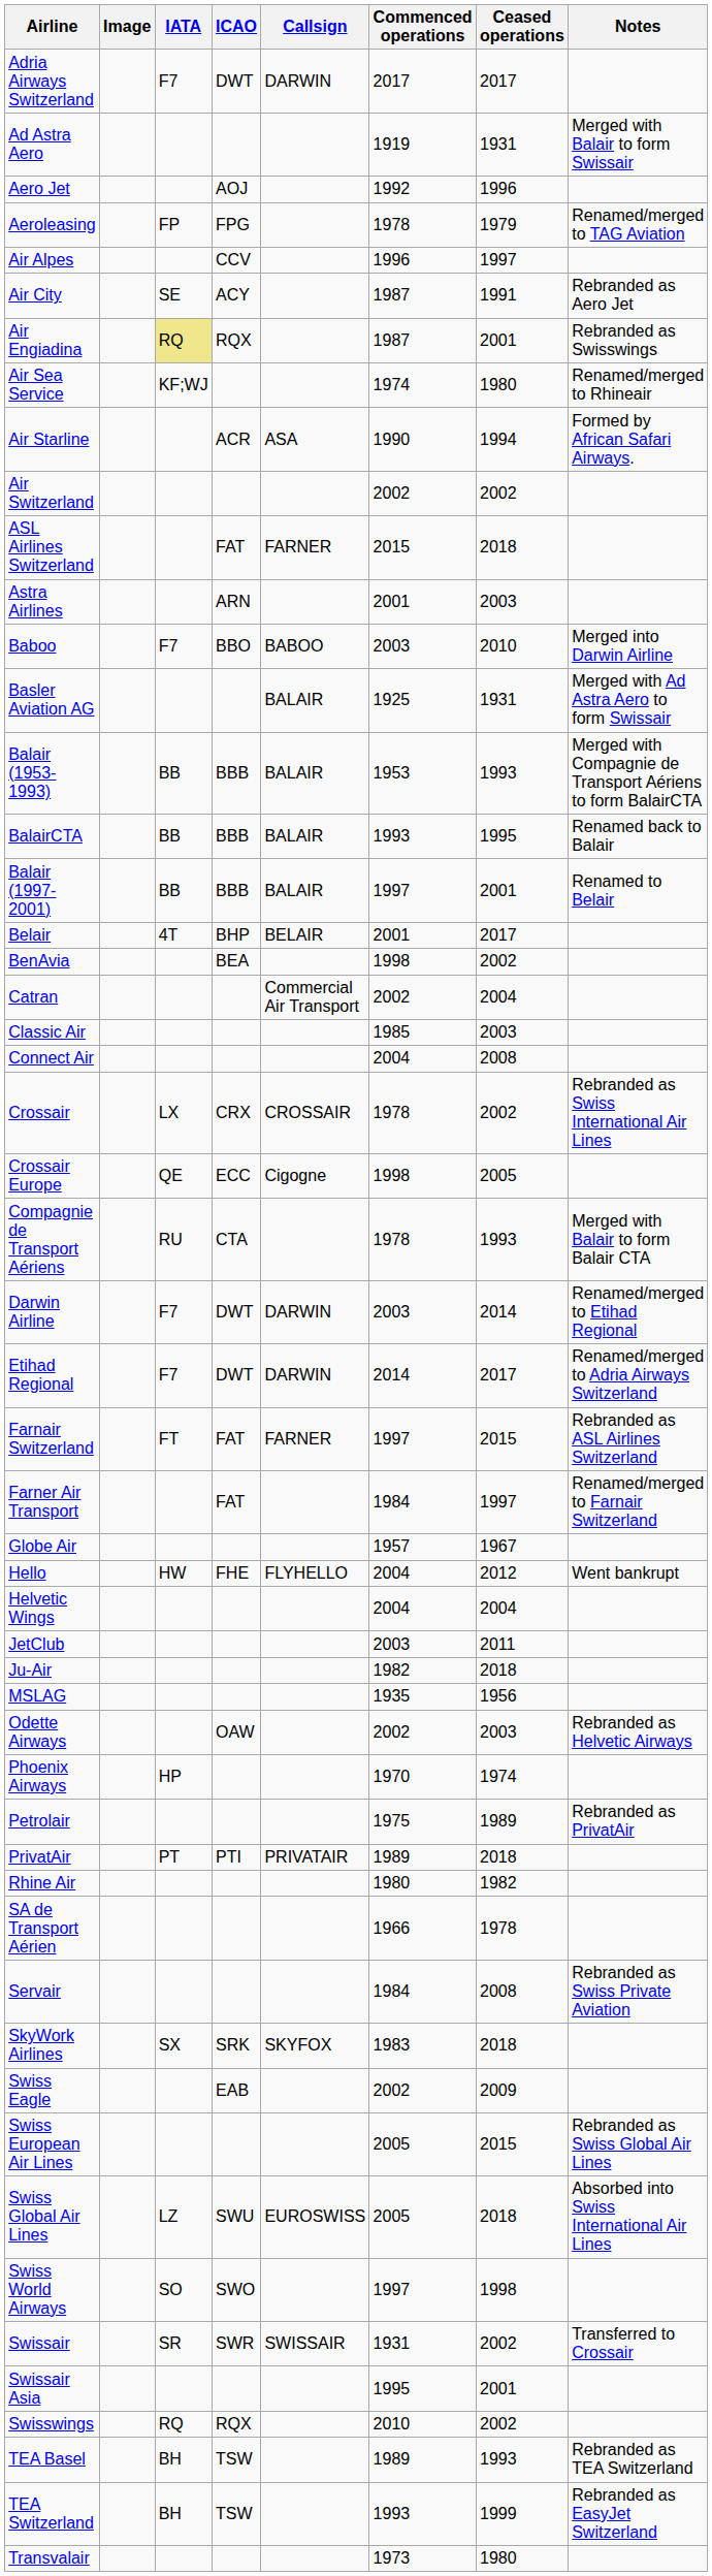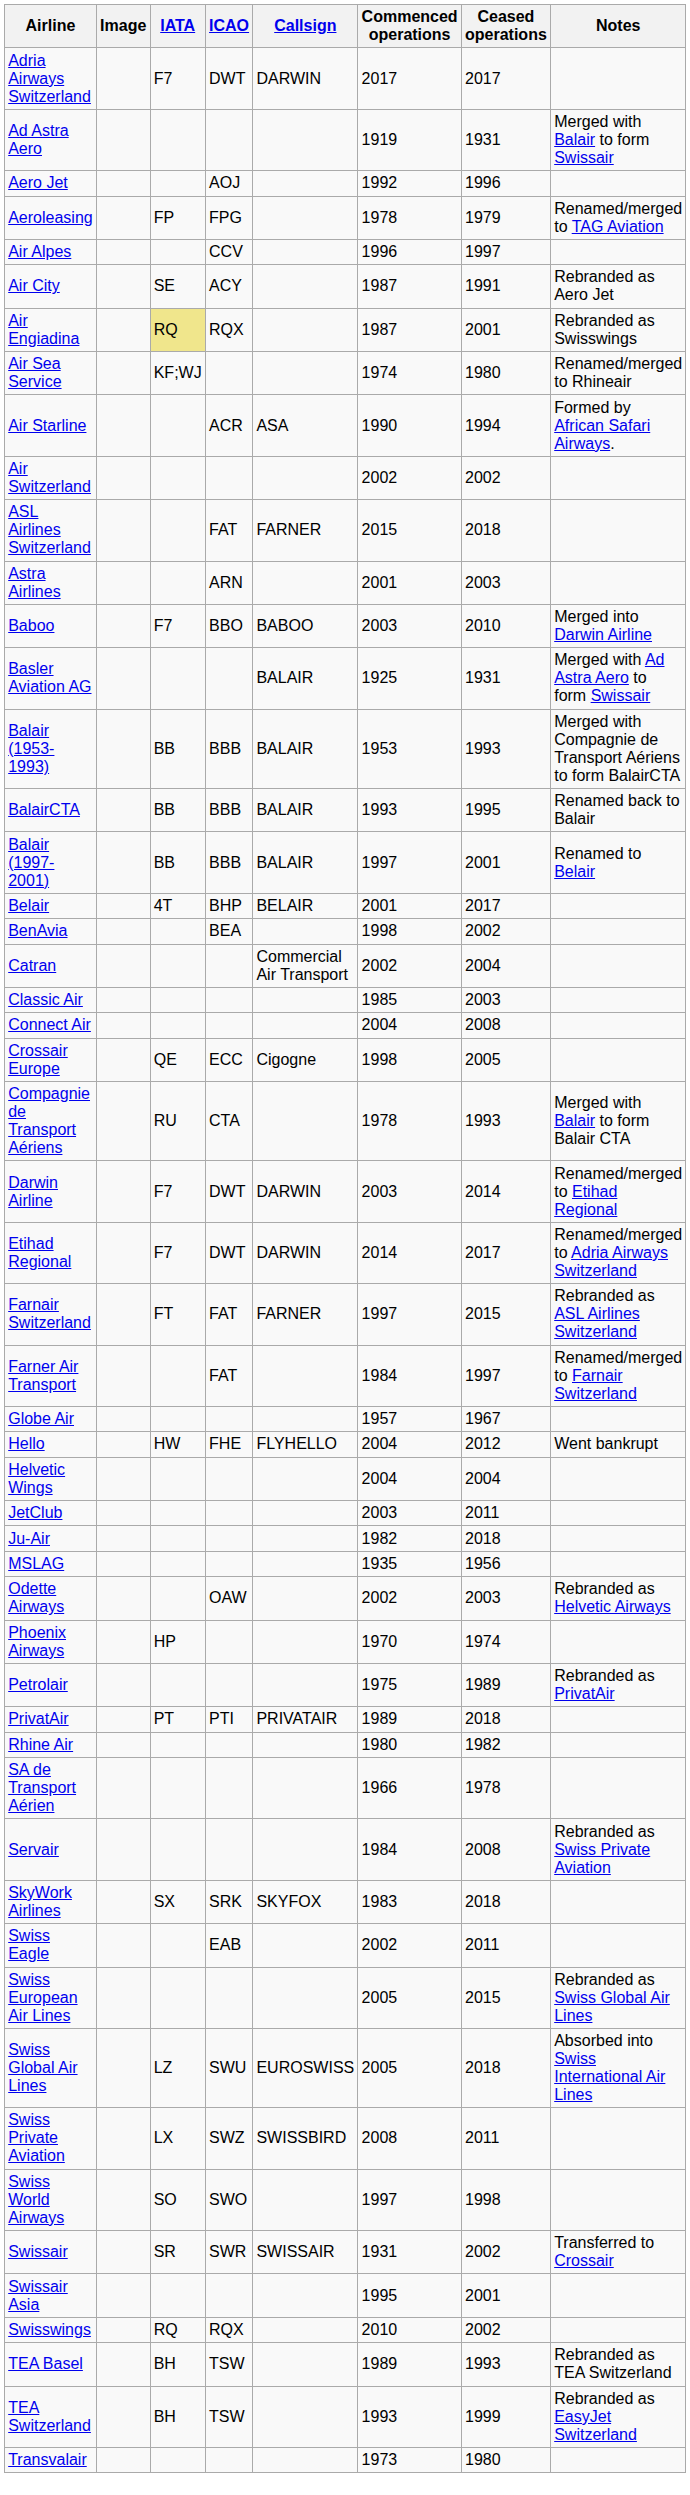 <table class="wikitable sortable" style="border-collapse:collapse; margin:auto;" border="1" cellpadding="3">
 <tr valign="middle">
 <th style="width:175px;">Airline</th>
 <th>Image</th>
 <th><a href='#'>IATA</a></th>
 <th><a href='#'>ICAO</a></th>
 <th><a href='#'>Callsign</a></th>
 <th>Commenced<br>operations</th>
 <th>Ceased<br>operations</th>
 <th style="width:175px;">Notes</th>
 </tr>
 <tr>
 <td><a href='#'>Adria Airways Switzerland</a></td>
 <td></td>
 <td>F7</td>
 <td>DWT</td>
 <td>DARWIN</td>
 <td>2017</td>
 <td>2017</td>
 <td></td>
 </tr>
 <tr>
 <td><a href='#'>Ad Astra Aero</a></td>
 <td></td>
 <td></td>
 <td></td>
 <td></td>
 <td>1919</td>
 <td>1931</td>
 <td>Merged with <a href='#'>Balair</a> to form <a href='#'>Swissair</a></td>
 </tr>
 <tr>
 <td><a href='#'>Aero Jet</a></td>
 <td></td>
 <td></td>
 <td>AOJ</td>
 <td></td>
 <td>1992</td>
 <td>1996</td>
 <td></td>
 </tr>
 <tr>
 <td><a href='#'>Aeroleasing</a></td>
 <td></td>
 <td>FP</td>
 <td>FPG</td>
 <td></td>
 <td>1978</td>
 <td>1979</td>
 <td>Renamed/merged to <a href='#'>TAG Aviation</a></td>
 </tr>
 <tr>
 <td><a href='#'>Air Alpes</a></td>
 <td></td>
 <td></td>
 <td>CCV</td>
 <td></td>
 <td>1996</td>
 <td>1997</td>
 <td></td>
 </tr>
 <tr>
 <td><a href='#'>Air City</a></td>
 <td></td>
 <td>SE</td>
 <td>ACY</td>
 <td></td>
 <td>1987</td>
 <td>1991</td>
 <td>Rebranded as Aero Jet</td>
 </tr>
 <tr>
 <td><a href='#'>Air Engiadina</a></td>
 <td></td>
 <td style="background: khaki;">RQ</td>
 <td>RQX</td>
 <td></td>
 <td>1987</td>
 <td>2001</td>
 <td>Rebranded as Swisswings</td>
 </tr>
 <tr>
 <td><a href='#'>Air Sea Service</a></td>
 <td></td>
 <td>KF;WJ</td>
 <td></td>
 <td></td>
 <td>1974</td>
 <td>1980</td>
 <td>Renamed/merged to Rhineair</td>
 </tr>
 <tr>
 <td><a href='#'>Air Starline</a></td>
 <td></td>
 <td></td>
 <td>ACR</td>
 <td>ASA</td>
 <td>1990</td>
 <td>1994</td>
 <td>Formed by <a href='#'>African Safari Airways</a>.</td>
 </tr>
 <tr>
 <td><a href='#'>Air Switzerland</a></td>
 <td></td>
 <td></td>
 <td></td>
 <td></td>
 <td>2002</td>
 <td>2002</td>
 <td></td>
 </tr>
 <tr>
 <td><a href='#'>ASL Airlines Switzerland</a></td>
 <td></td>
 <td></td>
 <td>FAT</td>
 <td>FARNER</td>
 <td>2015</td>
 <td>2018</td>
 <td></td>
 </tr>
 <tr>
 <td><a href='#'>Astra Airlines</a></td>
 <td></td>
 <td></td>
 <td>ARN</td>
 <td></td>
 <td>2001</td>
 <td>2003</td>
 <td></td>
 </tr>
 <tr>
 <td><a href='#'>Baboo</a></td>
 <td></td>
 <td>F7</td>
 <td>BBO</td>
 <td>BABOO</td>
 <td>2003</td>
 <td>2010</td>
 <td>Merged into <a href='#'>Darwin Airline</a></td>
 </tr>
 <tr>
 <td><a href='#'>Basler Aviation AG</a></td>
 <td></td>
 <td></td>
 <td></td>
 <td>BALAIR</td>
 <td>1925</td>
 <td>1931</td>
 <td>Merged with <a href='#'>Ad Astra Aero</a> to form <a href='#'>Swissair</a></td>
 </tr>
 <tr>
 <td><a href='#'>Balair (1953-1993)</a></td>
 <td></td>
 <td>BB</td>
 <td>BBB</td>
 <td>BALAIR</td>
 <td>1953</td>
 <td>1993</td>
 <td>Merged with Compagnie de Transport Aériens to form BalairCTA</td>
 </tr>
 <tr>
 <td><a href='#'>BalairCTA</a></td>
 <td></td>
 <td>BB</td>
 <td>BBB</td>
 <td>BALAIR</td>
 <td>1993</td>
 <td>1995</td>
 <td>Renamed back to Balair</td>
 </tr>
 <tr>
 <td><a href='#'>Balair (1997-2001)</a></td>
 <td></td>
 <td>BB</td>
 <td>BBB</td>
 <td>BALAIR</td>
 <td>1997</td>
 <td>2001</td>
 <td>Renamed to <a href='#'>Belair</a></td>
 </tr>
 <tr>
 <td><a href='#'>Belair</a></td>
 <td></td>
 <td>4T</td>
 <td>BHP</td>
 <td>BELAIR</td>
 <td>2001</td>
 <td>2017</td>
 <td></td>
 </tr>
 <tr>
 <td><a href='#'>BenAvia</a></td>
 <td></td>
 <td></td>
 <td>BEA</td>
 <td></td>
 <td>1998</td>
 <td>2002</td>
 <td></td>
 </tr>
 <tr>
 <td><a href='#'>Catran</a></td>
 <td></td>
 <td></td>
 <td></td>
 <td>Commercial Air Transport</td>
 <td>2002</td>
 <td>2004</td>
 <td></td>
 </tr>
 <tr>
 <td><a href='#'>Classic Air</a></td>
 <td></td>
 <td></td>
 <td></td>
 <td></td>
 <td>1985</td>
 <td>2003</td>
 <td></td>
 </tr>
 <tr>
 <td><a href='#'>Connect Air</a></td>
 <td></td>
 <td></td>
 <td></td>
 <td></td>
 <td>2004</td>
 <td>2008</td>
 <td></td>
 </tr>
 <tr>
-<td><a href='#'>Crossair</a></td>
-<td></td>
-<td>LX</td>
-<td>CRX</td>
-<td>CROSSAIR</td>
-<td>1978</td>
-<td>2002</td>
-<td>Rebranded as <a href='#'>Swiss International Air Lines</a></td>
-</tr>
-<tr>
 <td><a href='#'>Crossair Europe</a></td>
 <td></td>
 <td>QE</td>
 <td>ECC</td>
 <td>Cigogne</td>
 <td>1998</td>
 <td>2005</td>
 <td></td>
 </tr>
 <tr>
 <td><a href='#'>Compagnie de Transport Aériens</a></td>
 <td></td>
 <td>RU</td>
 <td>CTA</td>
 <td></td>
 <td>1978</td>
 <td>1993</td>
 <td>Merged with <a href='#'>Balair</a> to form Balair CTA</td>
 </tr>
 <tr>
 <td><a href='#'>Darwin Airline</a></td>
 <td></td>
 <td>F7</td>
 <td>DWT</td>
 <td>DARWIN</td>
 <td>2003</td>
 <td>2014</td>
 <td>Renamed/merged to <a href='#'>Etihad Regional</a></td>
 </tr>
 <tr>
 <td><a href='#'>Etihad Regional</a></td>
 <td></td>
 <td>F7</td>
 <td>DWT</td>
 <td>DARWIN</td>
 <td>2014</td>
 <td>2017</td>
 <td>Renamed/merged to <a href='#'>Adria Airways Switzerland</a></td>
 </tr>
 <tr>
 <td><a href='#'>Farnair Switzerland</a></td>
 <td></td>
 <td>FT</td>
 <td>FAT</td>
 <td>FARNER</td>
 <td>1997</td>
 <td>2015</td>
 <td>Rebranded as <a href='#'>ASL Airlines Switzerland</a></td>
 </tr>
 <tr>
 <td><a href='#'>Farner Air Transport</a></td>
 <td></td>
 <td></td>
 <td>FAT</td>
 <td></td>
 <td>1984</td>
 <td>1997</td>
 <td>Renamed/merged to <a href='#'>Farnair Switzerland</a></td>
 </tr>
 <tr>
 <td><a href='#'>Globe Air</a></td>
 <td></td>
 <td></td>
 <td></td>
 <td></td>
 <td>1957</td>
 <td>1967</td>
 <td></td>
 </tr>
 <tr>
 <td><a href='#'>Hello</a></td>
 <td></td>
 <td>HW</td>
 <td>FHE</td>
 <td>FLYHELLO</td>
 <td>2004</td>
 <td>2012</td>
 <td>Went bankrupt</td>
 </tr>
 <tr>
 <td><a href='#'>Helvetic Wings</a></td>
 <td></td>
 <td></td>
 <td></td>
 <td></td>
 <td>2004</td>
 <td>2004</td>
 <td></td>
 </tr>
 <tr>
 <td><a href='#'>JetClub</a></td>
 <td></td>
 <td></td>
 <td></td>
 <td></td>
 <td>2003</td>
 <td>2011</td>
 <td></td>
 </tr>
 <tr>
 <td><a href='#'>Ju-Air</a></td>
 <td></td>
 <td></td>
 <td></td>
 <td></td>
 <td>1982</td>
 <td>2018</td>
 <td></td>
 </tr>
 <tr>
 <td><a href='#'>MSLAG</a></td>
 <td></td>
 <td></td>
 <td></td>
 <td></td>
 <td>1935</td>
 <td>1956</td>
 <td></td>
 </tr>
 <tr>
 <td><a href='#'>Odette Airways</a></td>
 <td></td>
 <td></td>
 <td>OAW</td>
 <td></td>
 <td>2002</td>
 <td>2003</td>
 <td>Rebranded as <a href='#'>Helvetic Airways</a></td>
 </tr>
 <tr>
 <td><a href='#'>Phoenix Airways</a></td>
 <td></td>
 <td>HP</td>
 <td></td>
 <td></td>
 <td>1970</td>
 <td>1974</td>
 <td></td>
 </tr>
 <tr>
 <td><a href='#'>Petrolair</a></td>
 <td></td>
 <td></td>
 <td></td>
 <td></td>
 <td>1975</td>
 <td>1989</td>
 <td>Rebranded as <a href='#'>PrivatAir</a></td>
 </tr>
 <tr>
 <td><a href='#'>PrivatAir</a></td>
 <td></td>
 <td>PT</td>
 <td>PTI</td>
 <td>PRIVATAIR</td>
 <td>1989</td>
 <td>2018</td>
 <td></td>
 </tr>
 <tr>
 <td><a href='#'>Rhine Air</a></td>
 <td></td>
 <td></td>
 <td></td>
 <td></td>
 <td>1980</td>
 <td>1982</td>
 <td></td>
 </tr>
 <tr>
 <td><a href='#'>SA de Transport Aérien</a></td>
 <td></td>
 <td></td>
 <td></td>
 <td></td>
 <td>1966</td>
 <td>1978</td>
 <td></td>
 </tr>
 <tr>
 <td><a href='#'>Servair</a></td>
 <td></td>
 <td></td>
 <td></td>
 <td></td>
 <td>1984</td>
 <td>2008</td>
 <td>Rebranded as <a href='#'>Swiss Private Aviation</a></td>
 </tr>
 <tr>
 <td><a href='#'>SkyWork Airlines</a></td>
 <td></td>
 <td>SX</td>
 <td>SRK</td>
 <td>SKYFOX</td>
 <td>1983</td>
 <td>2018</td>
 <td></td>
 </tr>
 <tr>
 <td><a href='#'>Swiss Eagle</a></td>
 <td></td>
 <td></td>
 <td>EAB</td>
 <td></td>
 <td>2002</td>
-<td>2009</td>
+<td>2011</td>
 <td></td>
 </tr>
 <tr>
 <td><a href='#'>Swiss European Air Lines</a></td>
 <td></td>
 <td></td>
 <td></td>
 <td></td>
 <td>2005</td>
 <td>2015</td>
 <td>Rebranded as <a href='#'>Swiss Global Air Lines</a></td>
 </tr>
 <tr>
 <td><a href='#'>Swiss Global Air Lines</a></td>
 <td></td>
 <td>LZ</td>
 <td>SWU</td>
 <td>EUROSWISS</td>
 <td>2005</td>
 <td>2018</td>
 <td>Absorbed into <a href='#'>Swiss International Air Lines</a></td>
+</tr>
+<tr>
+<td><a href='#'>Swiss Private Aviation</a></td>
+<td></td>
+<td>LX</td>
+<td>SWZ</td>
+<td>SWISSBIRD</td>
+<td>2008</td>
+<td>2011</td>
+<td></td>
 </tr>
 <tr>
 <td><a href='#'>Swiss World Airways</a></td>
 <td></td>
 <td>SO</td>
 <td>SWO</td>
 <td></td>
 <td>1997</td>
 <td>1998</td>
 <td></td>
 </tr>
 <tr>
 <td><a href='#'>Swissair</a></td>
 <td></td>
 <td>SR</td>
 <td>SWR</td>
 <td>SWISSAIR</td>
 <td>1931</td>
 <td>2002</td>
 <td>Transferred to <a href='#'>Crossair</a></td>
 </tr>
 <tr>
 <td><a href='#'>Swissair Asia</a></td>
 <td></td>
 <td></td>
 <td></td>
 <td></td>
 <td>1995</td>
 <td>2001</td>
 <td></td>
 </tr>
 <tr>
 <td><a href='#'>Swisswings</a></td>
 <td></td>
 <td>RQ</td>
 <td>RQX</td>
 <td></td>
 <td>2010</td>
 <td>2002</td>
 <td></td>
 </tr>
 <tr>
 <td><a href='#'>TEA Basel</a></td>
 <td></td>
 <td>BH</td>
 <td>TSW</td>
 <td></td>
 <td>1989</td>
 <td>1993</td>
 <td>Rebranded as TEA Switzerland</td>
 </tr>
 <tr>
 <td><a href='#'>TEA Switzerland</a></td>
 <td></td>
 <td>BH</td>
 <td>TSW</td>
 <td></td>
 <td>1993</td>
 <td>1999</td>
 <td>Rebranded as <a href='#'>EasyJet Switzerland</a></td>
 </tr>
 <tr>
 <td><a href='#'>Transvalair</a></td>
 <td></td>
 <td></td>
 <td></td>
 <td></td>
 <td>1973</td>
 <td>1980</td>
 <td></td>
 </tr>
 </table>
